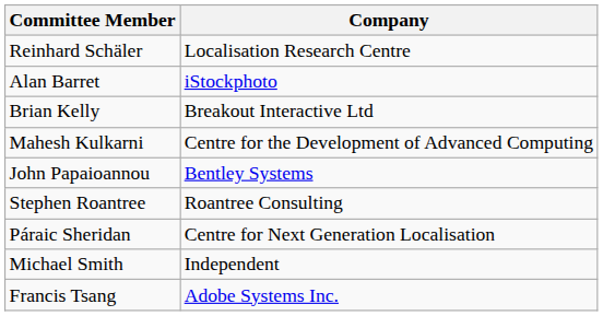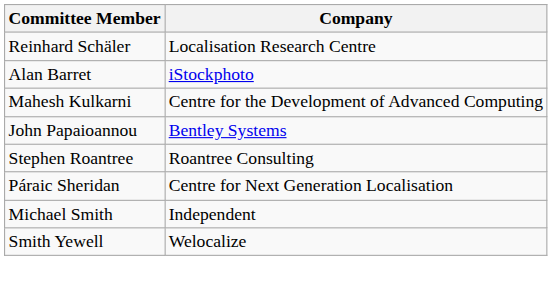 <table class=wikitable>
 <tr>
 <th>Committee Member</th>
 <th>Company</th>
 </tr>
 <tr>
 <td>Reinhard Schäler</td>
 <td>Localisation Research Centre</td>
 </tr>
 <tr>
 <td>Alan Barret</td>
 <td><a href='#'>iStockphoto</a></td>
-</tr>
-<tr>
-<td>Brian Kelly</td>
-<td>Breakout Interactive Ltd</td>
 </tr>
 <tr>
 <td>Mahesh Kulkarni</td>
 <td>Centre for the Development of Advanced Computing</td>
 </tr>
 <tr>
 <td>John Papaioannou</td>
 <td><a href='#'>Bentley Systems</a></td>
 </tr>
 <tr>
 <td>Stephen Roantree</td>
 <td>Roantree Consulting</td>
 </tr>
 <tr>
 <td>Páraic Sheridan</td>
 <td>Centre for Next Generation Localisation</td>
 </tr>
 <tr>
 <td>Michael Smith</td>
 <td>Independent</td>
 </tr>
 <tr>
-<td>Francis Tsang</td>
-<td><a href='#'>Adobe Systems Inc.</a></td>
+<td>Smith Yewell</td>
+<td>Welocalize</td>
 </tr>
 </table>
